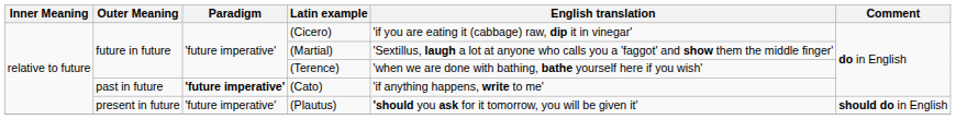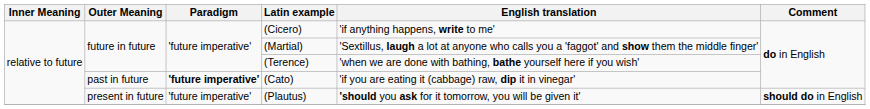 <table class="wikitable">
 <tr>
 <th>Inner Meaning</th>
 <th>Outer Meaning</th>
 <th>Paradigm</th>
 <th>Latin example</th>
 <th>English translation</th>
 <th>Comment</th>
 </tr>
 <tr>
 <td rowspan=5>relative to future</td>
 <td rowspan=3>future in future</td>
 <td rowspan=3>'future imperative'</td>
 <td> (Cicero)</td>
-<td>'if you are eating it (cabbage) raw, <strong>dip</strong> it in vinegar'</td>
+<td>'if anything happens, <strong>write</strong> to me'</td>
 <td rowspan=4><strong>do</strong> in English</td>
 </tr>
 <tr>
 <td> (Martial)</td>
 <td>'Sextillus, <strong>laugh</strong> a lot at anyone who calls you a 'faggot' and <strong>show</strong> them the middle finger'</td>
 </tr>
 <tr>
 <td> (Terence)</td>
 <td>'when we are done with bathing, <strong>bathe</strong> yourself here if you wish'</td>
 </tr>
 <tr>
 <td rowspan=1>past in future</td>
 <td rowspan=1><strong>'future imperative'</strong></td>
 <td> (Cato)</td>
-<td>'if anything happens, <strong>write</strong> to me'</td>
+<td>'if you are eating it (cabbage) raw, <strong>dip</strong> it in vinegar'</td>
 </tr>
 <tr>
 <td rowspan=1>present in future</td>
 <td rowspan=1>'future imperative'</td>
 <td> (Plautus)</td>
 <td><strong>'should</strong> you <strong>ask</strong> for it tomorrow, you will be given it'</td>
 <td rowspan=1><strong>should do</strong> in English</td>
 </tr>
 <tr>
 </tr>
 </table>
